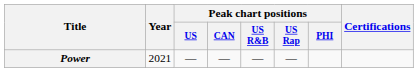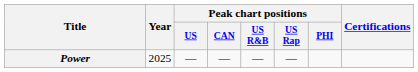 <table class="wikitable plainrowheaders" style="text-align:center;">
 <tr>
 <th rowspan="2" scope="col" style="width:12em;">Title</th>
 <th rowspan="2" scope="col" style="width:1em;">Year</th>
 <th colspan="5" scope="col">Peak chart positions</th>
 <th rowspan="2" scope="col"><a href='#'>Certifications</a></th>
 </tr>
 <tr>
 <th scope="col" style="width:3em;font-size:85%;"><a href='#'>US</a><br></th>
 <th scope="col" style="width:3em;font-size:85%;"><a href='#'>CAN</a><br></th>
 <th scope="col" style="width:3em;font-size:85%;"><a href='#'>US<br>R&B</a><br></th>
 <th scope="col" style="width:3em;font-size:85%;"><a href='#'>US<br>Rap</a><br></th>
 <th scope="col" style="width:3em;font-size:85%;"><a href='#'>PHI</a><br></th>
 </tr>
 <tr>
 <th scope="row"><em>Power</em></th>
-<td>2021</td>
+<td>2025</td>
 <td>—</td>
 <td>—</td>
 <td>—</td>
 <td>—</td>
 <td></td>
 <td></td>
 </tr>
 </table>
